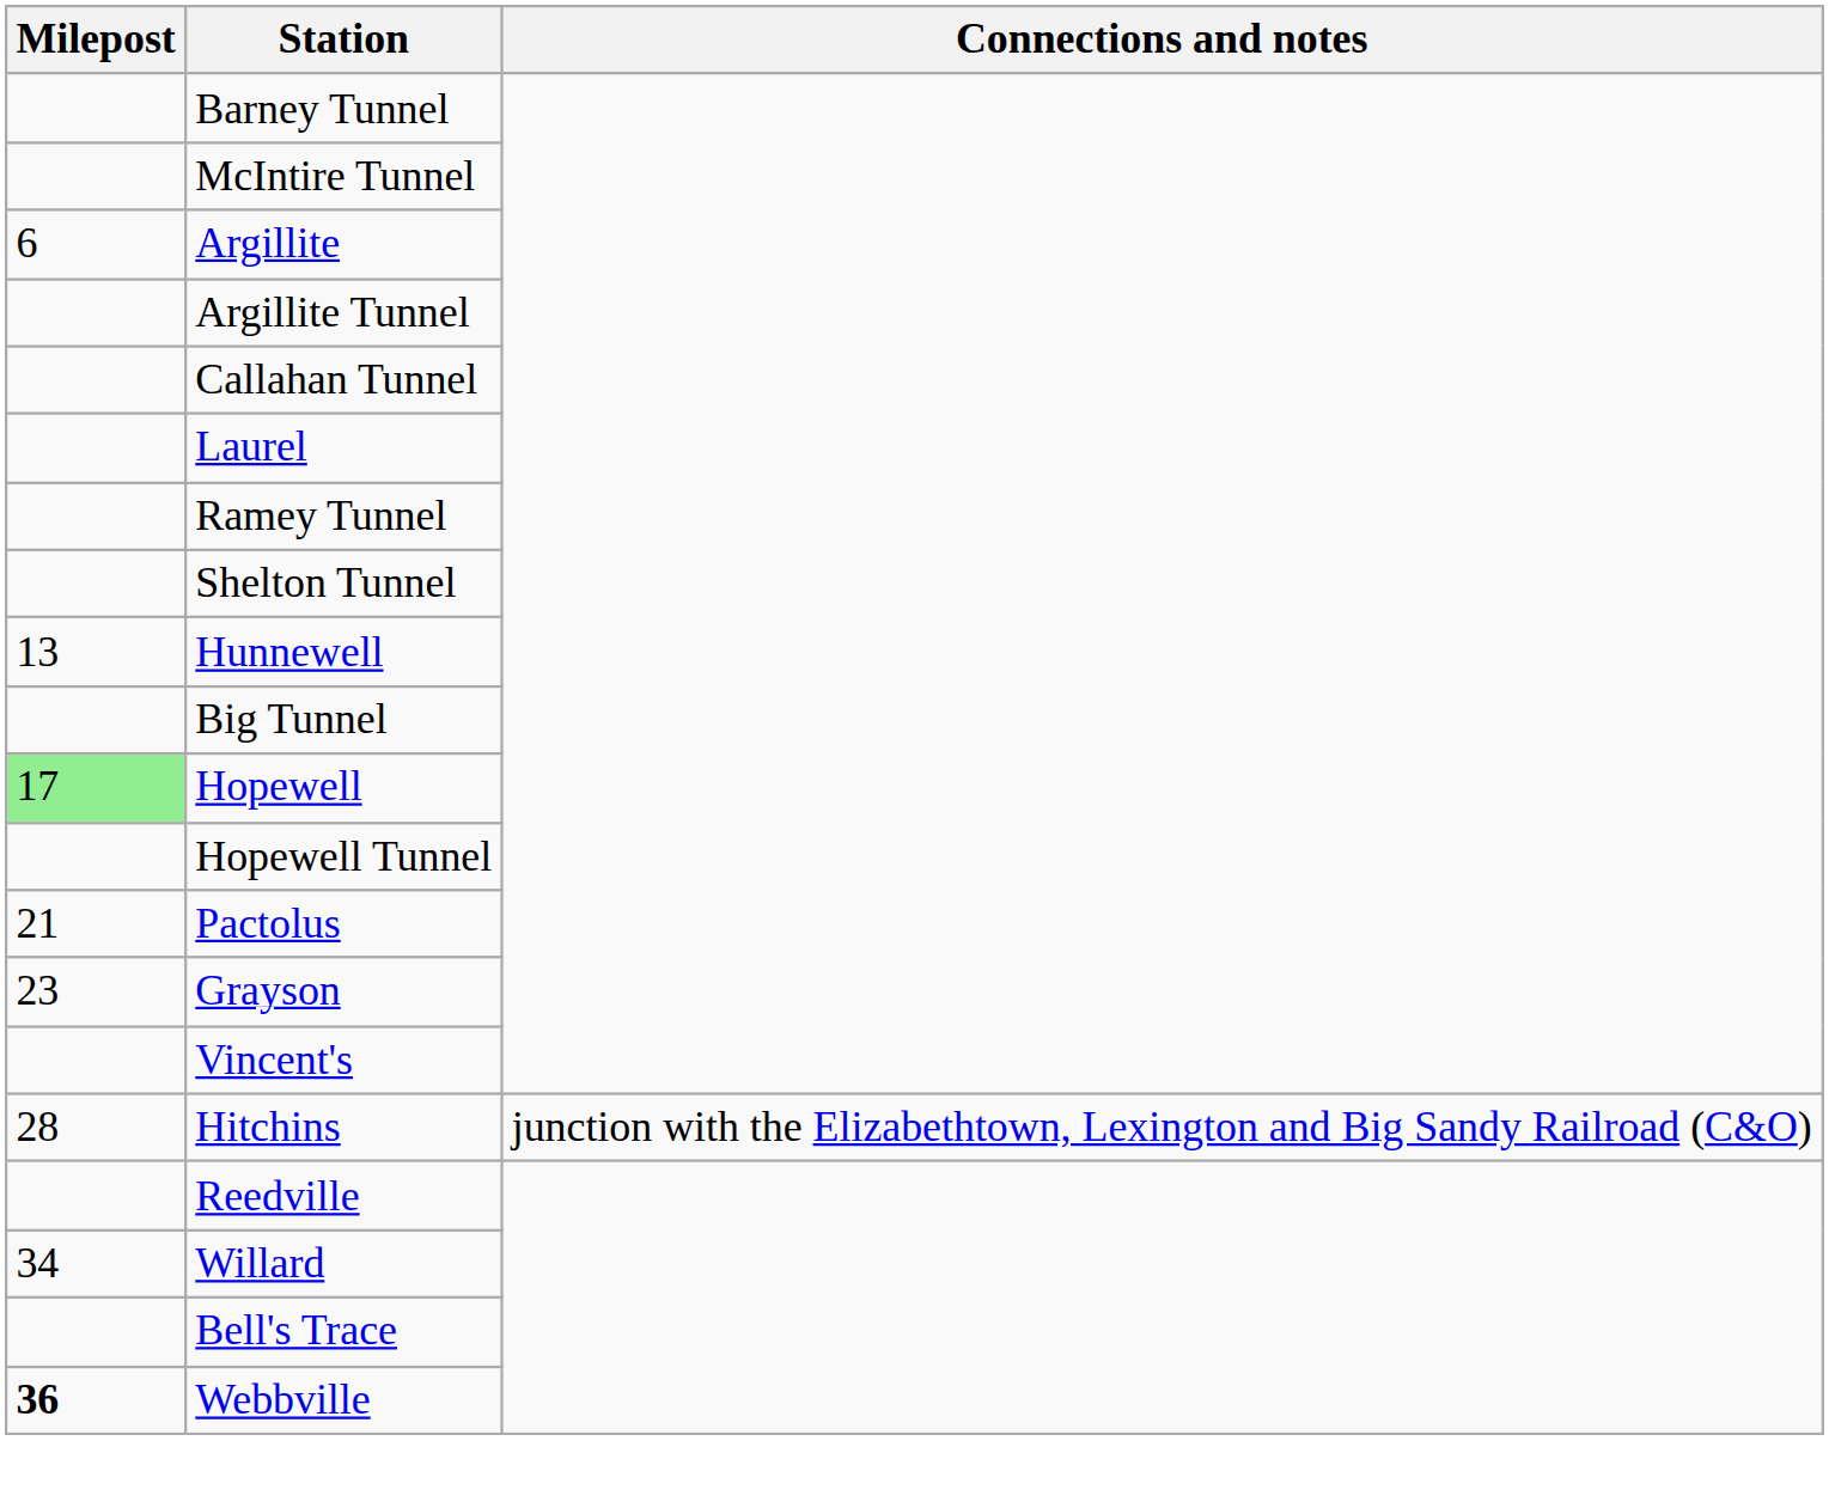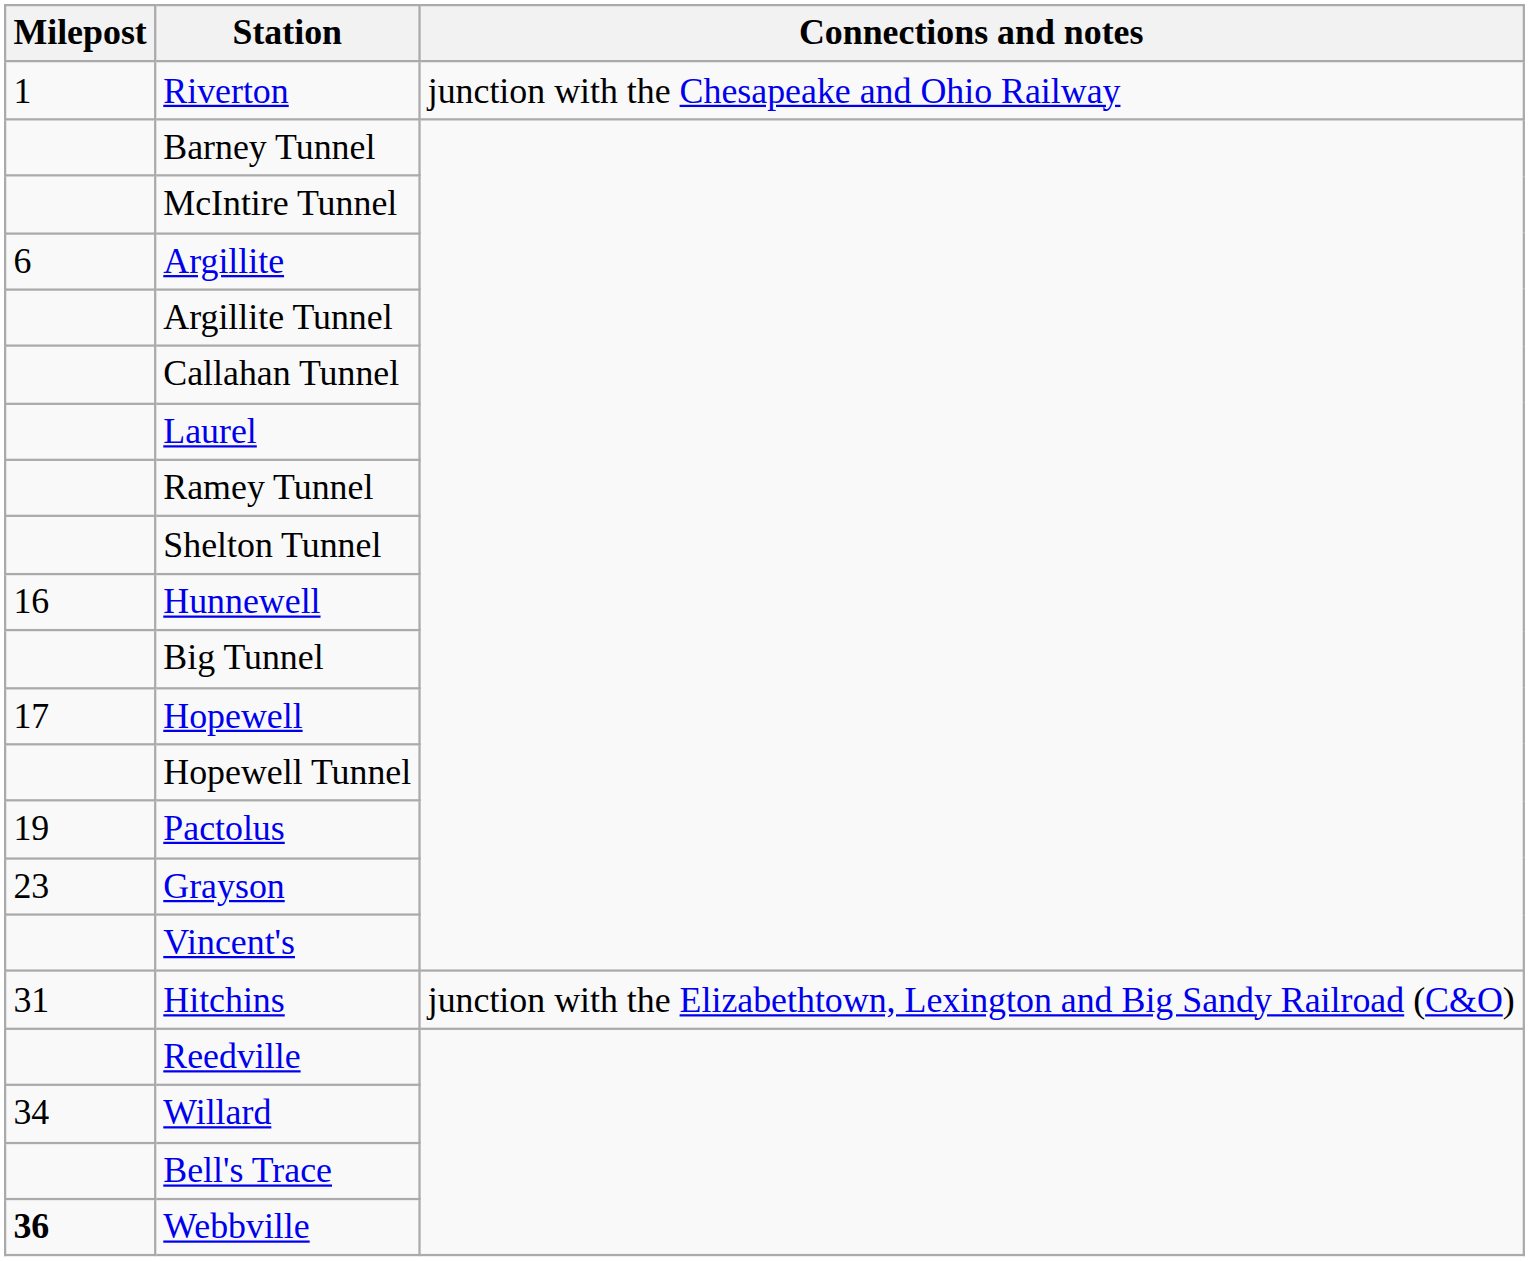 <table class="wikitable">
 <tr>
 <th>Milepost</th>
 <th>Station</th>
 <th>Connections and notes</th>
+</tr>
+<tr>
+<td>1</td>
+<td><a href='#'>Riverton</a></td>
+<td>junction with the <a href='#'>Chesapeake and Ohio Railway</a></td>
 </tr>
 <tr>
 <td></td>
 <td>Barney Tunnel</td>
 </tr>
 <tr>
 <td></td>
 <td>McIntire Tunnel</td>
 </tr>
 <tr>
 <td>6</td>
 <td><a href='#'>Argillite</a></td>
 </tr>
 <tr>
 <td></td>
 <td>Argillite Tunnel</td>
 </tr>
 <tr>
 <td></td>
 <td>Callahan Tunnel</td>
 </tr>
 <tr>
 <td></td>
 <td><a href='#'>Laurel</a></td>
 </tr>
 <tr>
 <td></td>
 <td>Ramey Tunnel</td>
 </tr>
 <tr>
 <td></td>
 <td>Shelton Tunnel</td>
 </tr>
 <tr>
-<td>13</td>
+<td>16</td>
 <td><a href='#'>Hunnewell</a></td>
 </tr>
 <tr>
 <td></td>
 <td>Big Tunnel</td>
 </tr>
 <tr>
-<td style="background: lightgreen;">17</td>
+<td>17</td>
 <td><a href='#'>Hopewell</a></td>
 </tr>
 <tr>
 <td></td>
 <td>Hopewell Tunnel</td>
 </tr>
 <tr>
-<td>21</td>
+<td>19</td>
 <td><a href='#'>Pactolus</a></td>
 </tr>
 <tr>
 <td>23</td>
 <td><a href='#'>Grayson</a></td>
 </tr>
 <tr>
 <td></td>
 <td><a href='#'>Vincent's</a></td>
 </tr>
 <tr>
-<td>28</td>
+<td>31</td>
 <td><a href='#'>Hitchins</a></td>
 <td>junction with the <a href='#'>Elizabethtown, Lexington and Big Sandy Railroad</a> (<a href='#'>C&O</a>)</td>
 </tr>
 <tr>
 <td></td>
 <td><a href='#'>Reedville</a></td>
 </tr>
 <tr>
 <td>34</td>
 <td><a href='#'>Willard</a></td>
 </tr>
 <tr>
 <td></td>
 <td><a href='#'>Bell's Trace</a></td>
 </tr>
 <tr>
 <td><strong>36</strong></td>
 <td><a href='#'>Webbville</a></td>
 </tr>
 </table>
